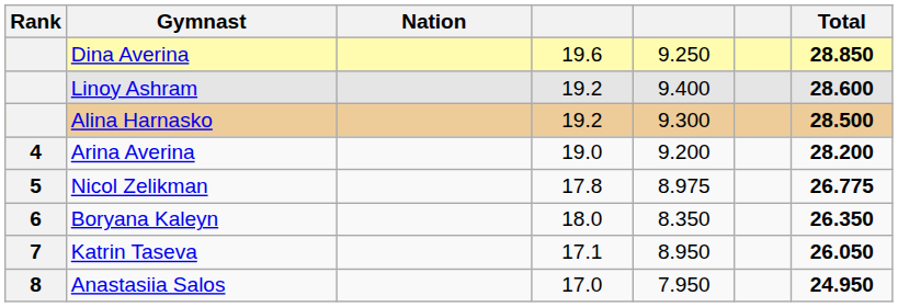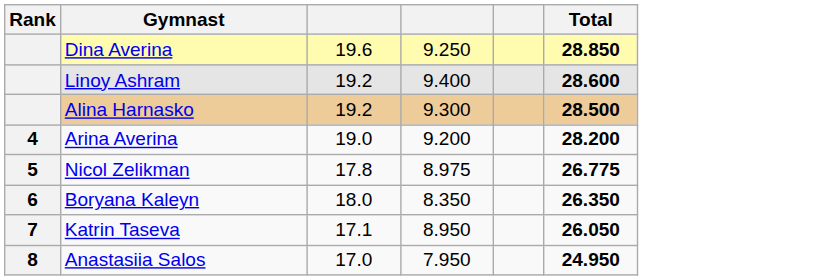 <table class="wikitable sortable" style="text-align:center; font-size:85%">
 <tr>
 <th scope="col" style="width:20px;">Rank</th>
 <th ! scope="col" style="width:170px;">Gymnast</th>
-<th ! scope="col" style="width:120px;">Nation</th>
 <th ! scope="col" style="width:60px;"></th>
 <th ! scope="col" style="width:60px;"></th>
 <th ! scope="col" style="width:30px;"></th>
 <th ! scope="col" style="width:60px;">Total</th>
 </tr>
 <tr bgcolor=fffcaf>
 <th scope=row></th>
 <td align=left><a href='#'>Dina Averina</a></td>
-<td style="text-align:left;"></td>
 <td>19.6</td>
 <td>9.250</td>
 <td></td>
 <td><strong>28.850</strong></td>
 </tr>
 <tr bgcolor=e5e5e5>
 <th scope=row></th>
 <td align=left><a href='#'>Linoy Ashram</a></td>
-<td style="text-align:left;"></td>
 <td>19.2</td>
 <td>9.400</td>
 <td></td>
 <td><strong>28.600</strong></td>
 </tr>
 <tr bgcolor=eecc99>
 <th scope=row></th>
 <td align=left><a href='#'>Alina Harnasko</a></td>
-<td style="text-align:left;"></td>
 <td>19.2</td>
 <td>9.300</td>
 <td></td>
 <td><strong>28.500</strong></td>
 </tr>
 <tr>
 <th scope=row>4</th>
 <td align=left><a href='#'>Arina Averina</a></td>
-<td style="text-align:left;"></td>
 <td>19.0</td>
 <td>9.200</td>
 <td></td>
 <td><strong>28.200</strong></td>
 </tr>
 <tr>
 <th scope=row>5</th>
 <td align=left><a href='#'>Nicol Zelikman</a></td>
-<td style="text-align:left;"></td>
 <td>17.8</td>
 <td>8.975</td>
 <td></td>
 <td><strong>26.775</strong></td>
 </tr>
 <tr>
 <th scope=row>6</th>
 <td align=left><a href='#'>Boryana Kaleyn</a></td>
-<td style="text-align:left;"></td>
 <td>18.0</td>
 <td>8.350</td>
 <td></td>
 <td><strong>26.350</strong></td>
 </tr>
 <tr>
 <th scope=row>7</th>
 <td align=left><a href='#'>Katrin Taseva</a></td>
-<td style="text-align:left;"></td>
 <td>17.1</td>
 <td>8.950</td>
 <td></td>
 <td><strong>26.050</strong></td>
 </tr>
 <tr>
 <th scope=row>8</th>
 <td align=left><a href='#'>Anastasiia Salos</a></td>
-<td style="text-align:left;"></td>
 <td>17.0</td>
 <td>7.950</td>
 <td></td>
 <td><strong>24.950</strong></td>
 </tr>
 </table>
